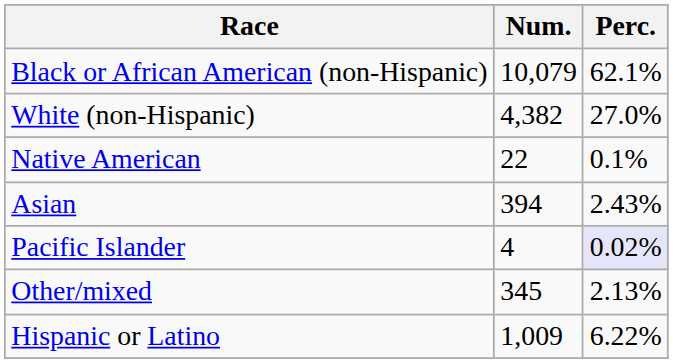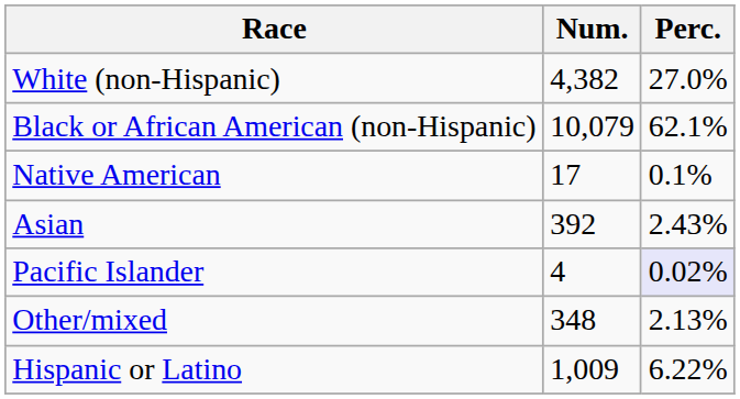 <table class="wikitable">
 <tr>
 <th>Race</th>
 <th>Num.</th>
 <th>Perc.</th>
 </tr>
 <tr>
+<td><a href='#'>White</a> (non-Hispanic)</td>
+<td>4,382</td>
+<td>27.0%</td>
+</tr>
+<tr>
 <td><a href='#'>Black or African American</a> (non-Hispanic)</td>
 <td>10,079</td>
 <td>62.1%</td>
 </tr>
 <tr>
-<td><a href='#'>White</a> (non-Hispanic)</td>
-<td>4,382</td>
-<td>27.0%</td>
-</tr>
-<tr>
 <td><a href='#'>Native American</a></td>
-<td>22</td>
+<td>17</td>
 <td>0.1%</td>
 </tr>
 <tr>
 <td><a href='#'>Asian</a></td>
-<td>394</td>
+<td>392</td>
 <td>2.43%</td>
 </tr>
 <tr>
 <td><a href='#'>Pacific Islander</a></td>
 <td>4</td>
 <td style="background: lavender;">0.02%</td>
 </tr>
 <tr>
 <td><a href='#'>Other/mixed</a></td>
-<td>345</td>
+<td>348</td>
 <td>2.13%</td>
 </tr>
 <tr>
 <td><a href='#'>Hispanic</a> or <a href='#'>Latino</a></td>
 <td>1,009</td>
 <td>6.22%</td>
 </tr>
 </table>
